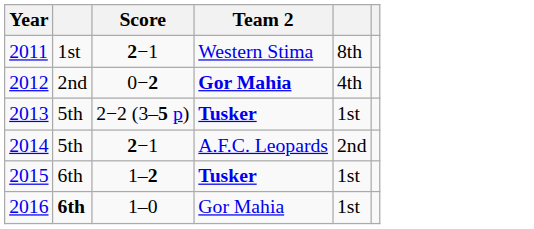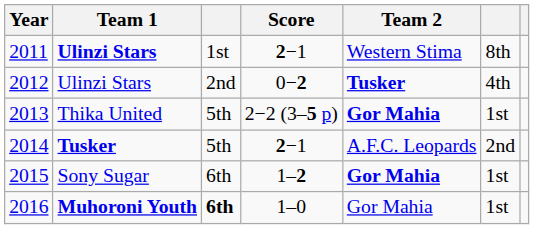 <table class="wikitable">
 <tr>
 <th>Year</th>
+<th>Team 1</th>
 <th></th>
 <th>Score</th>
 <th>Team 2</th>
 <th></th>
 <th></th>
 </tr>
 <tr>
 <td><a href='#'>2011</a></td>
+<td><strong><a href='#'>Ulinzi Stars</a></strong></td>
 <td>1st</td>
 <td style="text-align: center;"><strong>2</strong>−1</td>
 <td><a href='#'>Western Stima</a></td>
 <td>8th</td>
 <td></td>
 </tr>
 <tr>
 <td><a href='#'>2012</a></td>
+<td><a href='#'>Ulinzi Stars</a></td>
 <td>2nd</td>
 <td style="text-align: center;">0−<strong>2</strong></td>
-<td><strong><a href='#'>Gor Mahia</a></strong></td>
+<td><strong><a href='#'>Tusker</a></strong></td>
 <td>4th</td>
 <td></td>
 </tr>
 <tr>
 <td><a href='#'>2013</a></td>
+<td><a href='#'>Thika United</a></td>
 <td>5th</td>
 <td style="text-align: center;">2−2 (3–<strong>5</strong> <a href='#'>p</a>)</td>
-<td><strong><a href='#'>Tusker</a></strong></td>
+<td><strong><a href='#'>Gor Mahia</a></strong></td>
 <td>1st</td>
 <td></td>
 </tr>
 <tr>
 <td><a href='#'>2014</a></td>
+<td><strong><a href='#'>Tusker</a></strong></td>
 <td>5th</td>
 <td style="text-align: center;"><strong>2</strong>−1</td>
 <td><a href='#'>A.F.C. Leopards</a></td>
 <td>2nd</td>
 <td></td>
 </tr>
 <tr>
 <td><a href='#'>2015</a></td>
+<td><a href='#'>Sony Sugar</a></td>
 <td>6th</td>
 <td style="text-align: center;">1–<strong>2</strong> </td>
-<td><strong><a href='#'>Tusker</a></strong></td>
+<td><strong><a href='#'>Gor Mahia</a></strong></td>
 <td>1st</td>
 <td></td>
 </tr>
 <tr>
 <td><a href='#'>2016</a></td>
+<td><strong><a href='#'>Muhoroni Youth</a></strong></td>
 <td><strong>6th</strong></td>
 <td style="text-align: center;">1–0</td>
 <td><a href='#'>Gor Mahia</a></td>
 <td>1st</td>
 <td></td>
 </tr>
 </table>
